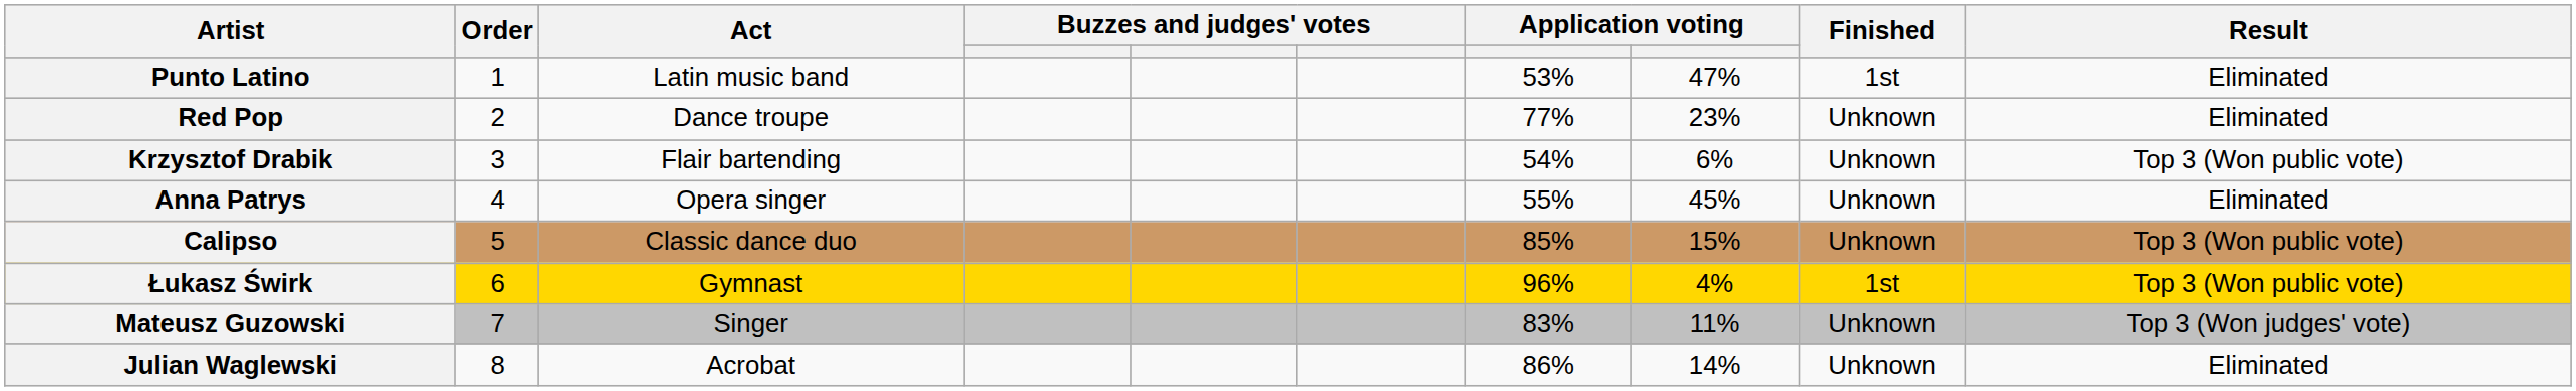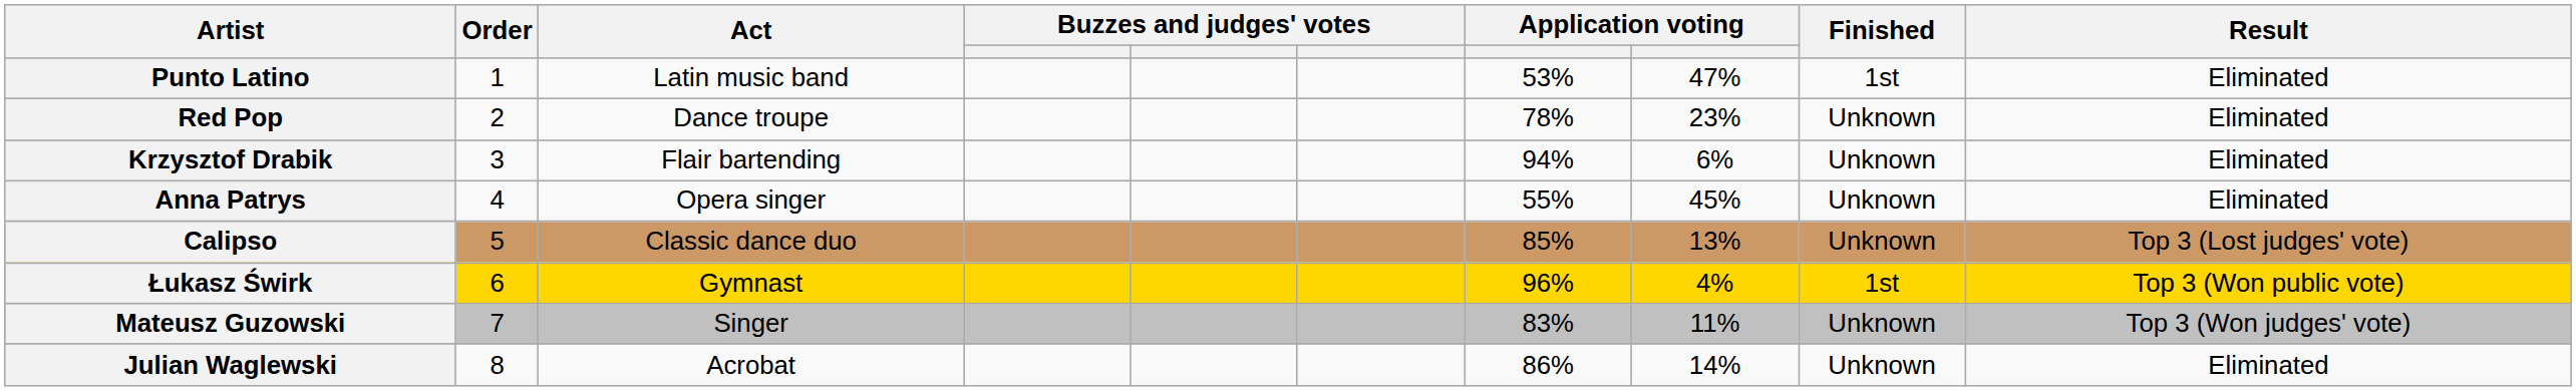 <table class="wikitable plainrowheaders sortable" style="text-align:center;">
 <tr>
 <th scope="col" rowspan="2" class="unsortable" style="width:17em;">Artist</th>
 <th scope="col" rowspan="2" style="width:1em;">Order</th>
 <th scope="col" rowspan="2" class="unsortable" style="width:16em;">Act</th>
 <th scope="col" colspan="3" class="unsortable" style="width:18em;">Buzzes and judges' votes</th>
 <th scope="col" colspan="2" class="unsortable" style="width:10em;">Application voting</th>
 <th scope="col" rowspan="2" style="width:6em;">Finished</th>
 <th scope="col" rowspan="2" style="width:23em;">Result</th>
 </tr>
 <tr>
 <th scope="col" style="width:6em;"></th>
 <th scope="col" style="width:6em;"></th>
 <th scope="col" style="width:6em;"></th>
 <th scope="col" style="width:6em;"></th>
 <th scope="col" style="width:6em;"></th>
 </tr>
 <tr>
 <th scope="row">Punto Latino</th>
 <td>1</td>
 <td>Latin music band</td>
 <td></td>
 <td></td>
 <td></td>
 <td>53%</td>
 <td>47%</td>
 <td>1st</td>
 <td>Eliminated</td>
 </tr>
 <tr>
 <th scope="row">Red Pop</th>
 <td>2</td>
 <td>Dance troupe</td>
 <td></td>
 <td></td>
 <td></td>
-<td>77%</td>
+<td>78%</td>
 <td>23%</td>
 <td>Unknown</td>
 <td>Eliminated</td>
 </tr>
 <tr>
 <th scope="row">Krzysztof Drabik</th>
 <td>3</td>
 <td>Flair bartending</td>
 <td></td>
 <td></td>
 <td></td>
-<td>54%</td>
+<td>94%</td>
 <td>6%</td>
 <td>Unknown</td>
-<td>Top 3 (Won public vote)</td>
+<td>Eliminated</td>
 </tr>
 <tr>
 <th scope="row">Anna Patrys</th>
 <td>4</td>
 <td>Opera singer</td>
 <td></td>
 <td></td>
 <td></td>
 <td>55%</td>
 <td>45%</td>
 <td>Unknown</td>
 <td>Eliminated</td>
 </tr>
 <tr style="background:#c96;">
 <th scope="row">Calipso</th>
 <td>5</td>
 <td>Classic dance duo</td>
 <td></td>
 <td></td>
 <td></td>
 <td>85%</td>
-<td>15%</td>
+<td>13%</td>
 <td>Unknown</td>
-<td>Top 3 (Won public vote)</td>
+<td>Top 3 (Lost judges' vote)</td>
 </tr>
 <tr style="background:gold;">
 <th scope="row">Łukasz Świrk</th>
 <td>6</td>
 <td>Gymnast</td>
 <td></td>
 <td></td>
 <td></td>
 <td>96%</td>
 <td>4%</td>
 <td>1st</td>
 <td>Top 3 (Won public vote)</td>
 </tr>
 <tr style="background:silver;">
 <th scope="row">Mateusz Guzowski</th>
 <td>7</td>
 <td>Singer</td>
 <td></td>
 <td></td>
 <td></td>
 <td>83%</td>
 <td>11%</td>
 <td>Unknown</td>
 <td>Top 3 (Won judges' vote)</td>
 </tr>
 <tr>
 <th scope="row">Julian Waglewski</th>
 <td>8</td>
 <td>Acrobat</td>
 <td></td>
 <td></td>
 <td></td>
 <td>86%</td>
 <td>14%</td>
 <td>Unknown</td>
 <td>Eliminated</td>
 </tr>
 </table>
